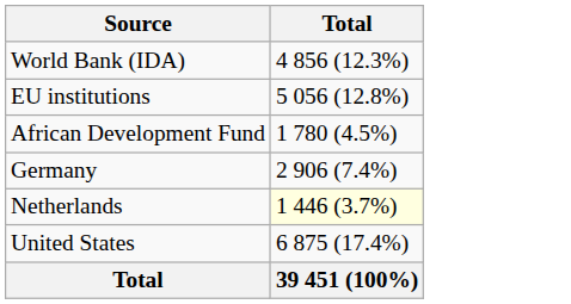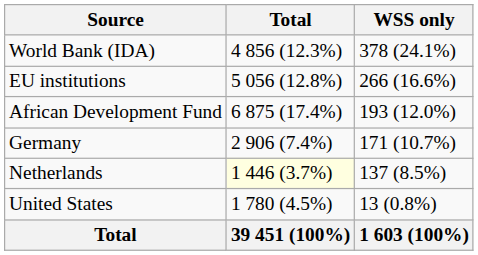 <table class=wikitable>
 <tr>
 <th>Source</th>
 <th>Total</th>
+<th>WSS only</th>
 </tr>
 <tr>
 <td>World Bank (IDA)</td>
 <td>4 856 (12.3%)</td>
+<td>378 (24.1%)</td>
 </tr>
 <tr>
 <td>EU institutions</td>
 <td>5 056 (12.8%)</td>
+<td>266 (16.6%)</td>
 </tr>
 <tr>
 <td>African Development Fund</td>
-<td>1 780 (4.5%)</td>
+<td>6 875 (17.4%)</td>
+<td>193 (12.0%)</td>
 </tr>
 <tr>
 <td>Germany</td>
 <td>2 906 (7.4%)</td>
+<td>171 (10.7%)</td>
 </tr>
 <tr>
 <td>Netherlands</td>
 <td style="background: lightyellow;">1 446 (3.7%)</td>
+<td>137 (8.5%)</td>
 </tr>
 <tr>
 <td>United States</td>
-<td>6 875 (17.4%)</td>
+<td>1 780 (4.5%)</td>
+<td>13 (0.8%)</td>
 </tr>
 <tr>
 <th>Total</th>
 <th>39 451 (100%)</th>
+<th>1 603 (100%)</th>
 </tr>
 </table>
